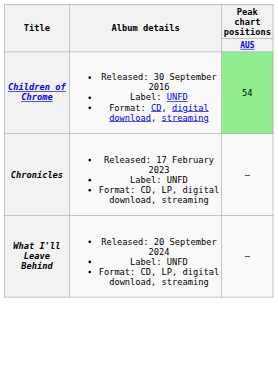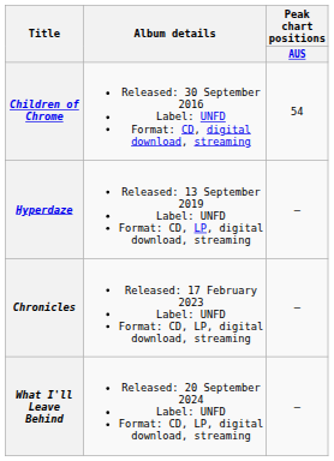 <table class="wikitable plainrowheaders" style="text-align:center;">
 <tr>
 <th scope="col" rowspan="2" style="width:7em;">Title</th>
 <th scope="col" rowspan="2" style="width:17em;">Album details</th>
 <th scope="col" colspan="1">Peak chart positions</th>
 </tr>
 <tr>
 <th scope="col" style="width:3em;font-size:90%;"><a href='#'>AUS</a><br></th>
 </tr>
 <tr>
 <th scope="row"><em><a href='#'>Children of Chrome</a></em></th>
 <td><br><ul><li>Released: 30 September 2016</li><li>Label: <a href='#'>UNFD</a></li><li>Format: <a href='#'>CD</a>, <a href='#'>digital download</a>, <a href='#'>streaming</a></li></ul></td>
-<td style="background: lightgreen;">54</td>
+<td>54</td>
+</tr>
+<tr>
+<th scope="row"><em><a href='#'>Hyperdaze</a></em></th>
+<td><br><ul><li>Released: 13 September 2019</li><li>Label: UNFD</li><li>Format: CD, <a href='#'>LP</a>, digital download, streaming</li></ul></td>
+<td>—</td>
 </tr>
 <tr>
 <th scope="row"><em>Chronicles</em></th>
 <td><br><ul><li>Released: 17 February 2023</li><li>Label: UNFD</li><li>Format: CD, LP, digital download, streaming</li></ul></td>
 <td>—</td>
 </tr>
 <tr>
 <th scope="row"><em>What I'll Leave Behind</em></th>
 <td><br><ul><li>Released: 20 September 2024</li><li>Label: UNFD</li><li>Format: CD, LP, digital download, streaming</li></ul></td>
 <td>—</td>
 </tr>
 </table>
